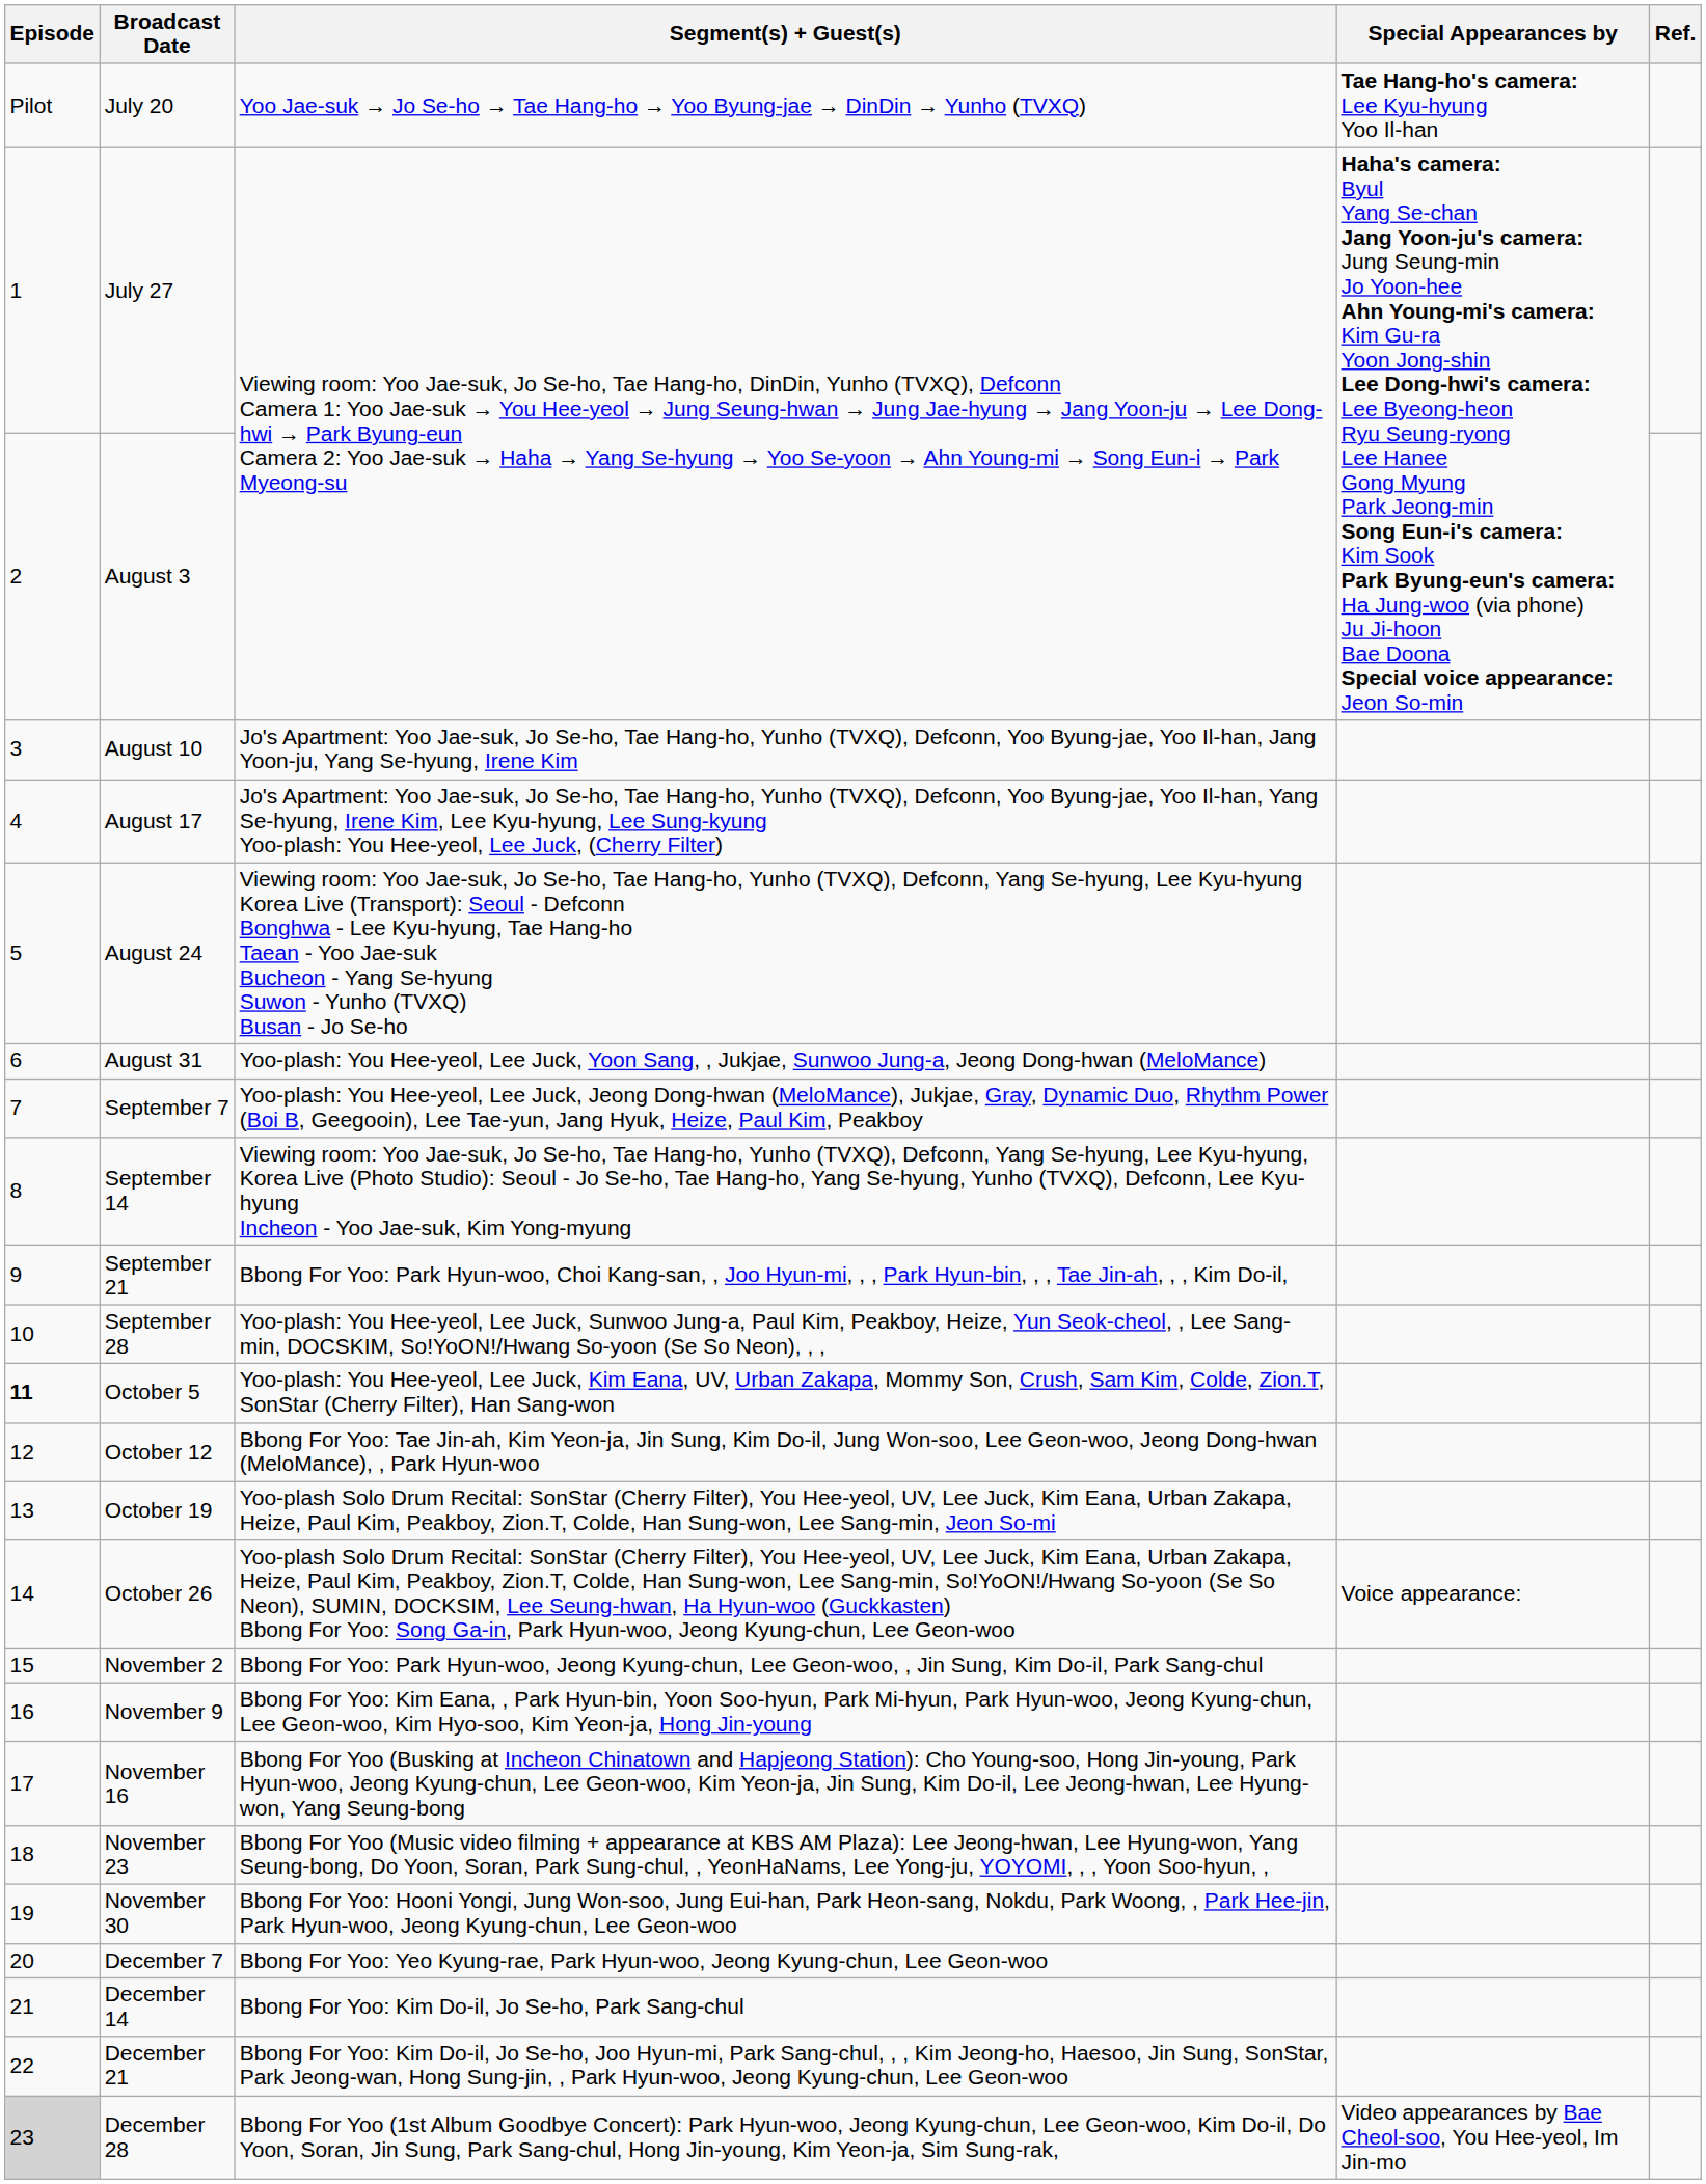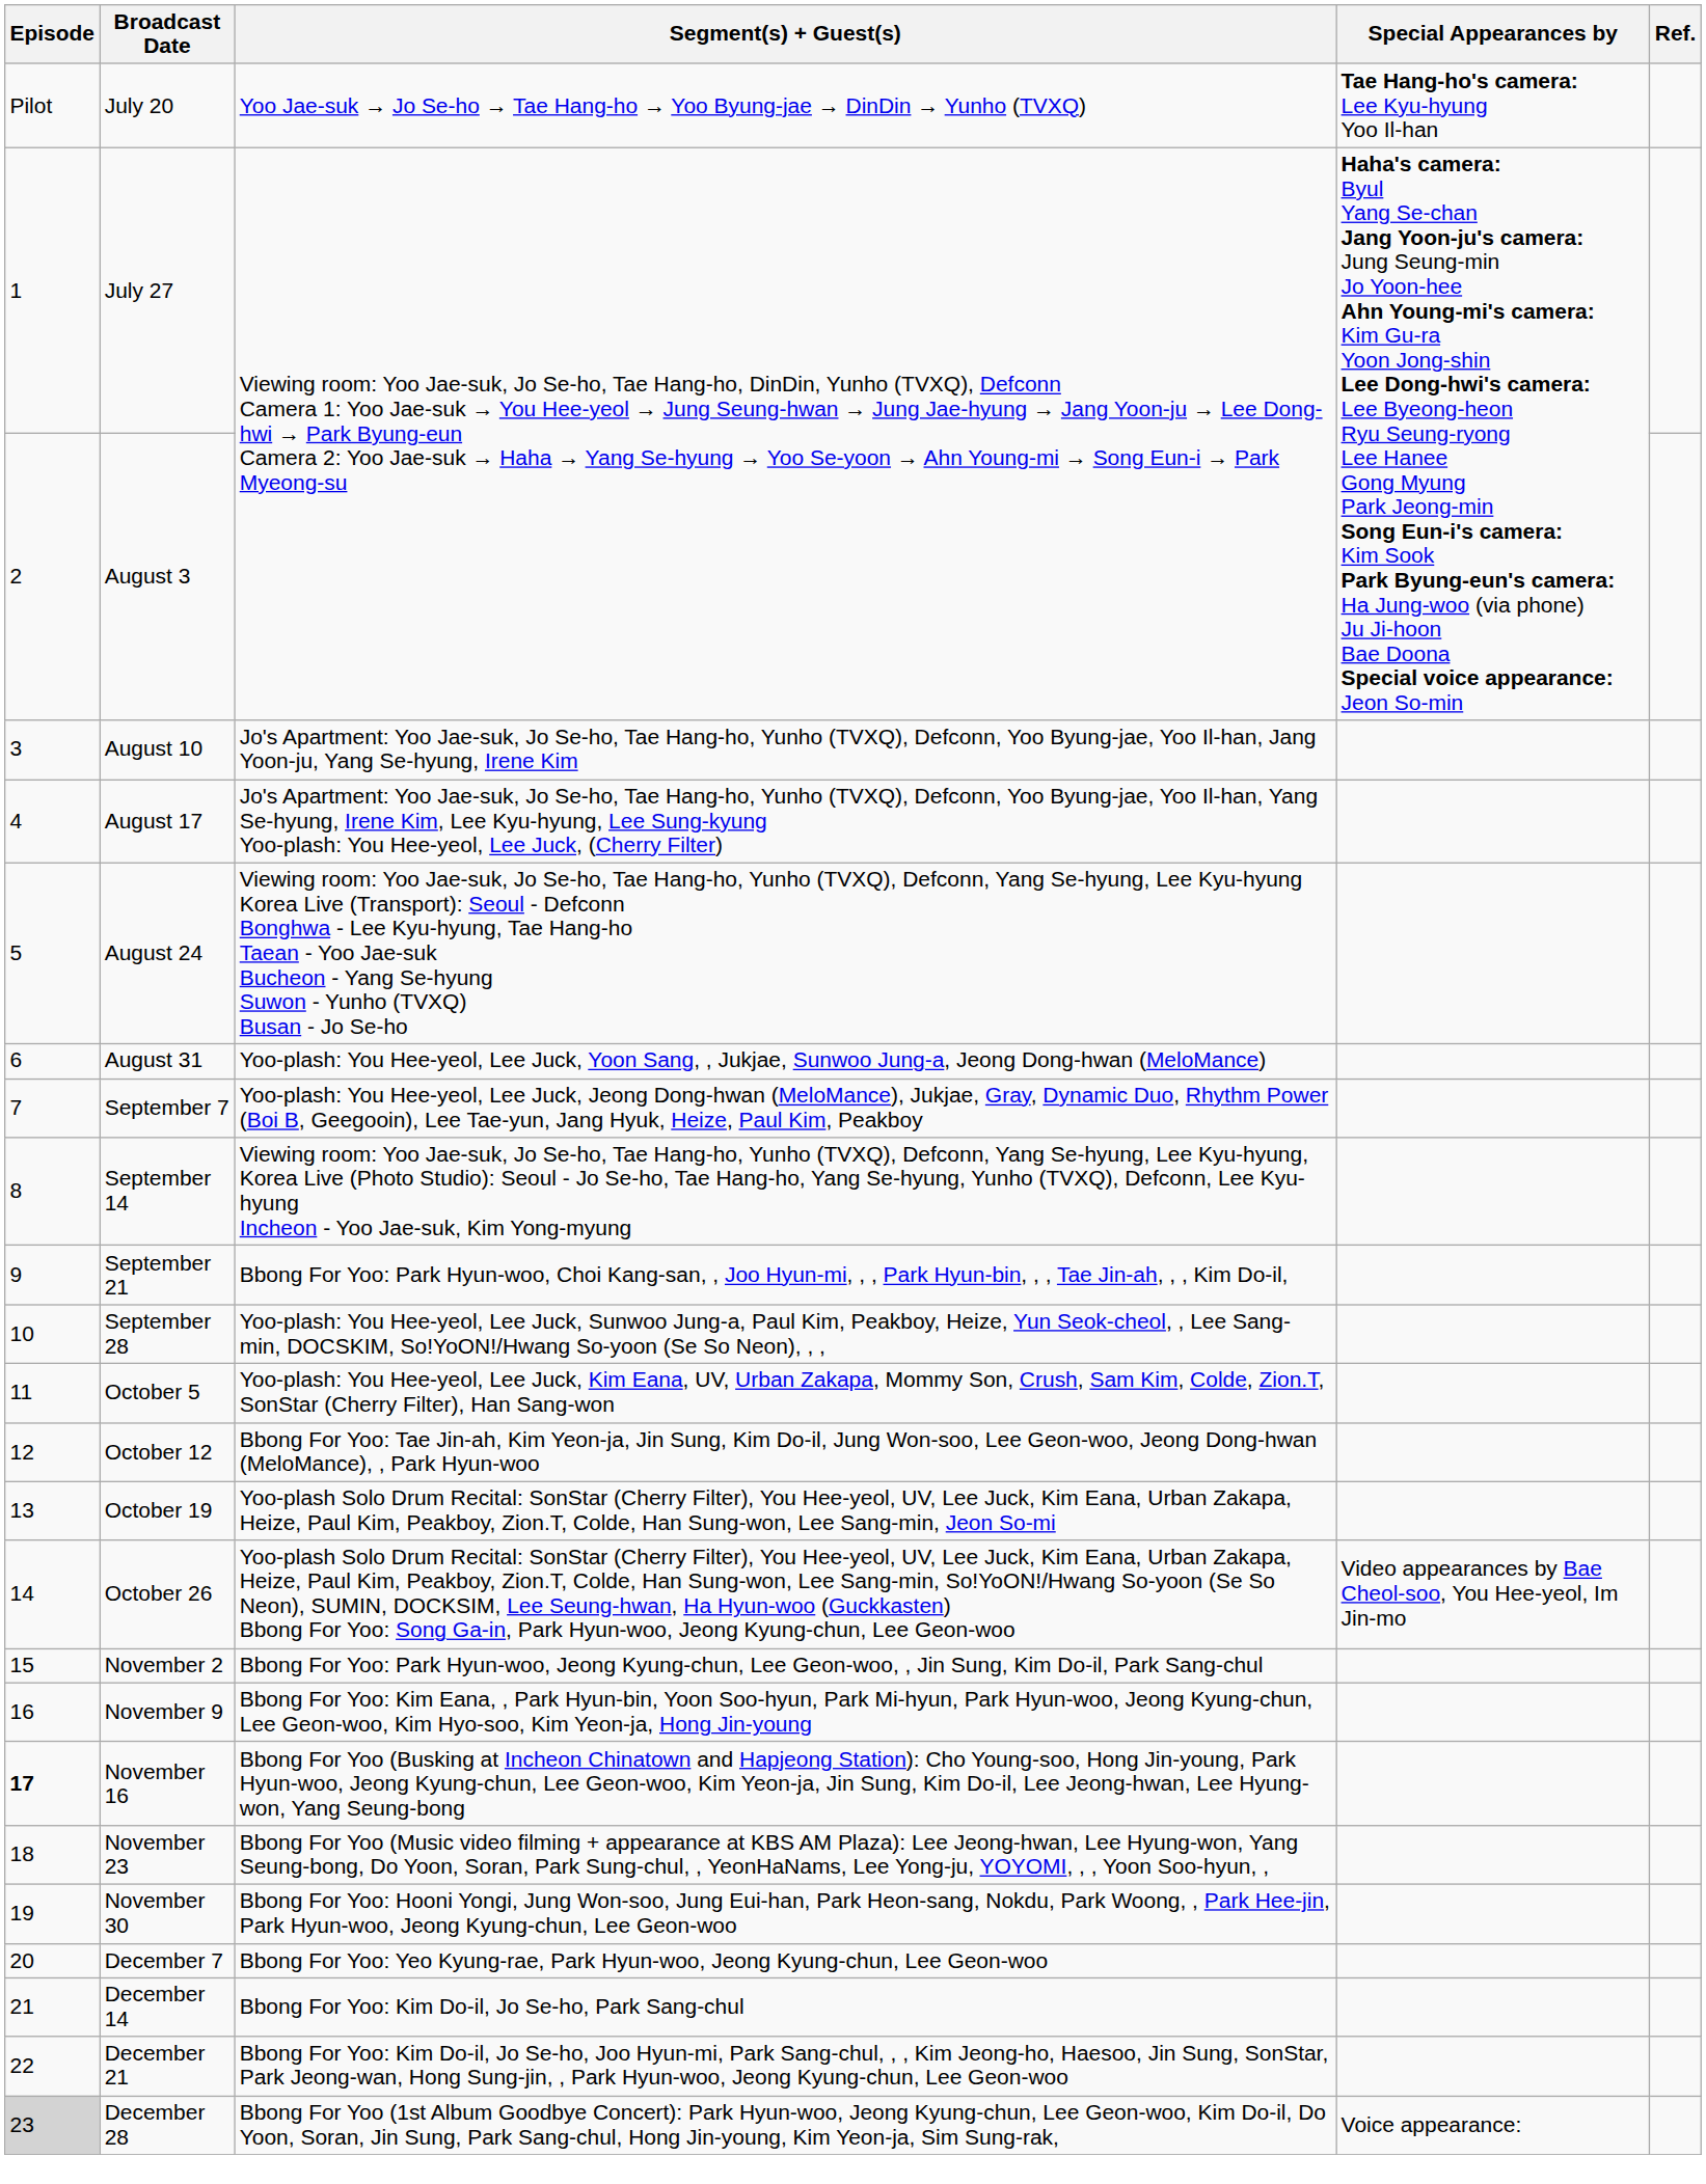 <table class="wikitable">
 <tr>
 <th>Episode</th>
 <th>Broadcast Date</th>
 <th>Segment(s) + Guest(s)</th>
 <th>Special Appearances by</th>
 <th>Ref.</th>
 </tr>
 <tr>
 <td>Pilot</td>
 <td>July 20</td>
 <td><a href='#'>Yoo Jae-suk</a> → <a href='#'>Jo Se-ho</a> → <a href='#'>Tae Hang-ho</a> → <a href='#'>Yoo Byung-jae</a> → <a href='#'>DinDin</a> → <a href='#'>Yunho</a> (<a href='#'>TVXQ</a>)</td>
 <td><strong>Tae Hang-ho's camera:</strong><br><a href='#'>Lee Kyu-hyung</a><br>Yoo Il-han</td>
 <td></td>
 </tr>
 <tr>
 <td>1</td>
 <td>July 27</td>
 <td rowspan="2">Viewing room: Yoo Jae-suk, Jo Se-ho, Tae Hang-ho, DinDin, Yunho (TVXQ), <a href='#'>Defconn</a><br>Camera 1: Yoo Jae-suk → <a href='#'>You Hee-yeol</a> → <a href='#'>Jung Seung-hwan</a> → <a href='#'>Jung Jae-hyung</a> → <a href='#'>Jang Yoon-ju</a> → <a href='#'>Lee Dong-hwi</a> → <a href='#'>Park Byung-eun</a><br>Camera 2: Yoo Jae-suk → <a href='#'>Haha</a> → <a href='#'>Yang Se-hyung</a> → <a href='#'>Yoo Se-yoon</a> → <a href='#'>Ahn Young-mi</a> → <a href='#'>Song Eun-i</a> → <a href='#'>Park Myeong-su</a></td>
 <td rowspan="2"><strong>Haha's camera:</strong><br><a href='#'>Byul</a><br><a href='#'>Yang Se-chan</a><br><strong>Jang Yoon-ju's camera:</strong><br>Jung Seung-min<br><a href='#'>Jo Yoon-hee</a><br><strong>Ahn Young-mi's camera:</strong><br><a href='#'>Kim Gu-ra</a><br><a href='#'>Yoon Jong-shin</a><br><strong>Lee Dong-hwi's camera:</strong><br><a href='#'>Lee Byeong-heon</a><br><a href='#'>Ryu Seung-ryong</a><br><a href='#'>Lee Hanee</a><br><a href='#'>Gong Myung</a><br><a href='#'>Park Jeong-min</a><br><strong>Song Eun-i's camera:</strong><br><a href='#'>Kim Sook</a><br><strong>Park Byung-eun's camera:</strong><br><a href='#'>Ha Jung-woo</a> (via phone)<br><a href='#'>Ju Ji-hoon</a><br><a href='#'>Bae Doona</a><br><strong>Special voice appearance:</strong><br><a href='#'>Jeon So-min</a></td>
 <td></td>
 </tr>
 <tr>
 <td>2</td>
 <td>August 3</td>
 <td></td>
 </tr>
 <tr>
 <td>3</td>
 <td>August 10</td>
 <td>Jo's Apartment: Yoo Jae-suk, Jo Se-ho, Tae Hang-ho, Yunho (TVXQ), Defconn, Yoo Byung-jae, Yoo Il-han, Jang Yoon-ju, Yang Se-hyung, <a href='#'>Irene Kim</a></td>
 <td></td>
 <td></td>
 </tr>
 <tr>
 <td>4</td>
 <td>August 17</td>
 <td>Jo's Apartment: Yoo Jae-suk, Jo Se-ho, Tae Hang-ho, Yunho (TVXQ), Defconn, Yoo Byung-jae, Yoo Il-han, Yang Se-hyung, <a href='#'>Irene Kim</a>, Lee Kyu-hyung, <a href='#'>Lee Sung-kyung</a><br>Yoo-plash: You Hee-yeol, <a href='#'>Lee Juck</a>,  (<a href='#'>Cherry Filter</a>)</td>
 <td></td>
 <td></td>
 </tr>
 <tr>
 <td>5</td>
 <td>August 24</td>
 <td>Viewing room: Yoo Jae-suk, Jo Se-ho, Tae Hang-ho, Yunho (TVXQ), Defconn, Yang Se-hyung, Lee Kyu-hyung<br>Korea Live (Transport): <a href='#'>Seoul</a> - Defconn<br><a href='#'>Bonghwa</a> - Lee Kyu-hyung, Tae Hang-ho<br><a href='#'>Taean</a> - Yoo Jae-suk<br><a href='#'>Bucheon</a> - Yang Se-hyung<br><a href='#'>Suwon</a> - Yunho (TVXQ)<br><a href='#'>Busan</a> - Jo Se-ho</td>
 <td></td>
 <td></td>
 </tr>
 <tr>
 <td>6</td>
 <td>August 31</td>
 <td>Yoo-plash: You Hee-yeol, Lee Juck, <a href='#'>Yoon Sang</a>, , Jukjae, <a href='#'>Sunwoo Jung-a</a>, Jeong Dong-hwan (<a href='#'>MeloMance</a>)</td>
 <td></td>
 <td></td>
 </tr>
 <tr>
 <td>7</td>
 <td>September 7</td>
 <td>Yoo-plash: You Hee-yeol, Lee Juck, Jeong Dong-hwan (<a href='#'>MeloMance</a>), Jukjae, <a href='#'>Gray</a>, <a href='#'>Dynamic Duo</a>, <a href='#'>Rhythm Power</a> (<a href='#'>Boi B</a>, Geegooin), Lee Tae-yun, Jang Hyuk, <a href='#'>Heize</a>, <a href='#'>Paul Kim</a>, Peakboy</td>
 <td></td>
 <td></td>
 </tr>
 <tr>
 <td>8</td>
 <td>September 14</td>
 <td>Viewing room: Yoo Jae-suk, Jo Se-ho, Tae Hang-ho, Yunho (TVXQ), Defconn, Yang Se-hyung, Lee Kyu-hyung, <br>Korea Live (Photo Studio): Seoul - Jo Se-ho, Tae Hang-ho, Yang Se-hyung, Yunho (TVXQ), Defconn, Lee Kyu-hyung<br><a href='#'>Incheon</a> - Yoo Jae-suk, Kim Yong-myung</td>
 <td></td>
 <td></td>
 </tr>
 <tr>
 <td>9</td>
 <td>September 21</td>
 <td>Bbong For Yoo: Park Hyun-woo, Choi Kang-san, , <a href='#'>Joo Hyun-mi</a>, , , <a href='#'>Park Hyun-bin</a>, , , <a href='#'>Tae Jin-ah</a>, , , Kim Do-il, </td>
 <td></td>
 <td></td>
 </tr>
 <tr>
 <td>10</td>
 <td>September 28</td>
 <td>Yoo-plash: You Hee-yeol, Lee Juck, Sunwoo Jung-a, Paul Kim, Peakboy, Heize, <a href='#'>Yun Seok-cheol</a>, , Lee Sang-min, DOCSKIM, So!YoON!/Hwang So-yoon (Se So Neon), , ,</td>
 <td></td>
 <td></td>
 </tr>
 <tr>
-<td><strong>11</strong></td>
+<td>11</td>
 <td>October 5</td>
 <td>Yoo-plash: You Hee-yeol, Lee Juck, <a href='#'>Kim Eana</a>, UV, <a href='#'>Urban Zakapa</a>, Mommy Son, <a href='#'>Crush</a>, <a href='#'>Sam Kim</a>, <a href='#'>Colde</a>, <a href='#'>Zion.T</a>, SonStar (Cherry Filter), Han Sang-won</td>
 <td></td>
 <td></td>
 </tr>
 <tr>
 <td>12</td>
 <td>October 12</td>
 <td>Bbong For Yoo: Tae Jin-ah, Kim Yeon-ja, Jin Sung, Kim Do-il, Jung Won-soo, Lee Geon-woo, Jeong Dong-hwan (MeloMance), , Park Hyun-woo</td>
 <td></td>
 <td></td>
 </tr>
 <tr>
 <td>13</td>
 <td>October 19</td>
 <td>Yoo-plash Solo Drum Recital: SonStar (Cherry Filter), You Hee-yeol, UV, Lee Juck, Kim Eana, Urban Zakapa, Heize, Paul Kim, Peakboy, Zion.T, Colde, Han Sung-won, Lee Sang-min, <a href='#'>Jeon So-mi</a></td>
 <td></td>
 <td></td>
 </tr>
 <tr>
 <td>14</td>
 <td>October 26</td>
 <td>Yoo-plash Solo Drum Recital: SonStar (Cherry Filter), You Hee-yeol, UV, Lee Juck, Kim Eana, Urban Zakapa, Heize, Paul Kim, Peakboy, Zion.T, Colde, Han Sung-won, Lee Sang-min, So!YoON!/Hwang So-yoon (Se So Neon), SUMIN, DOCKSIM, <a href='#'>Lee Seung-hwan</a>, <a href='#'>Ha Hyun-woo</a> (<a href='#'>Guckkasten</a>)<br>Bbong For Yoo: <a href='#'>Song Ga-in</a>, Park Hyun-woo, Jeong Kyung-chun, Lee Geon-woo</td>
-<td>Voice appearance: </td>
+<td>Video appearances by <a href='#'>Bae Cheol-soo</a>, You Hee-yeol, Im Jin-mo</td>
 <td></td>
 </tr>
 <tr>
 <td>15</td>
 <td>November 2</td>
 <td>Bbong For Yoo: Park Hyun-woo, Jeong Kyung-chun, Lee Geon-woo, , Jin Sung, Kim Do-il, Park Sang-chul</td>
 <td></td>
 <td></td>
 </tr>
 <tr>
 <td>16</td>
 <td>November 9</td>
 <td>Bbong For Yoo: Kim Eana, , Park Hyun-bin, Yoon Soo-hyun, Park Mi-hyun, Park Hyun-woo, Jeong Kyung-chun, Lee Geon-woo, Kim Hyo-soo, Kim Yeon-ja, <a href='#'>Hong Jin-young</a></td>
 <td></td>
 <td></td>
 </tr>
 <tr>
-<td>17</td>
+<td><strong>17</strong></td>
 <td>November 16</td>
 <td>Bbong For Yoo (Busking at <a href='#'>Incheon Chinatown</a> and <a href='#'>Hapjeong Station</a>): Cho Young-soo, Hong Jin-young, Park Hyun-woo, Jeong Kyung-chun, Lee Geon-woo, Kim Yeon-ja, Jin Sung, Kim Do-il, Lee Jeong-hwan, Lee Hyung-won, Yang Seung-bong</td>
 <td></td>
 <td></td>
 </tr>
 <tr>
 <td>18</td>
 <td>November 23</td>
 <td>Bbong For Yoo (Music video filming + appearance at KBS AM Plaza): Lee Jeong-hwan, Lee Hyung-won, Yang Seung-bong, Do Yoon, Soran, Park Sung-chul, , YeonHaNams, Lee Yong-ju, <a href='#'>YOYOMI</a>, , , Yoon Soo-hyun, , </td>
 <td></td>
 <td></td>
 </tr>
 <tr>
 <td>19</td>
 <td>November 30</td>
 <td>Bbong For Yoo: Hooni Yongi, Jung Won-soo, Jung Eui-han, Park Heon-sang, Nokdu, Park Woong, , <a href='#'>Park Hee-jin</a>, Park Hyun-woo, Jeong Kyung-chun, Lee Geon-woo</td>
 <td></td>
 <td></td>
 </tr>
 <tr>
 <td>20</td>
 <td>December 7</td>
 <td>Bbong For Yoo: Yeo Kyung-rae, Park Hyun-woo, Jeong Kyung-chun, Lee Geon-woo</td>
 <td></td>
 <td></td>
 </tr>
 <tr>
 <td>21</td>
 <td>December 14</td>
 <td>Bbong For Yoo: Kim Do-il, Jo Se-ho, Park Sang-chul</td>
 <td></td>
 <td></td>
 </tr>
 <tr>
 <td>22</td>
 <td>December 21</td>
 <td>Bbong For Yoo: Kim Do-il, Jo Se-ho, Joo Hyun-mi, Park Sang-chul, , , Kim Jeong-ho, Haesoo, Jin Sung, SonStar, Park Jeong-wan, Hong Sung-jin, , Park Hyun-woo, Jeong Kyung-chun, Lee Geon-woo</td>
 <td></td>
 <td></td>
 </tr>
 <tr>
 <td style="background: lightgrey;">23</td>
 <td>December 28</td>
 <td>Bbong For Yoo (1st Album Goodbye Concert): Park Hyun-woo, Jeong Kyung-chun, Lee Geon-woo, Kim Do-il, Do Yoon, Soran, Jin Sung, Park Sang-chul, Hong Jin-young, Kim Yeon-ja, Sim Sung-rak, </td>
-<td>Video appearances by <a href='#'>Bae Cheol-soo</a>, You Hee-yeol, Im Jin-mo</td>
+<td>Voice appearance: </td>
 <td></td>
 </tr>
 </table>
